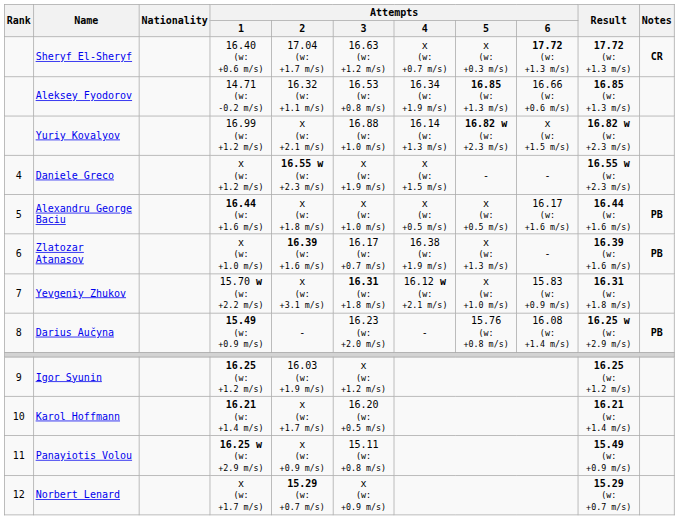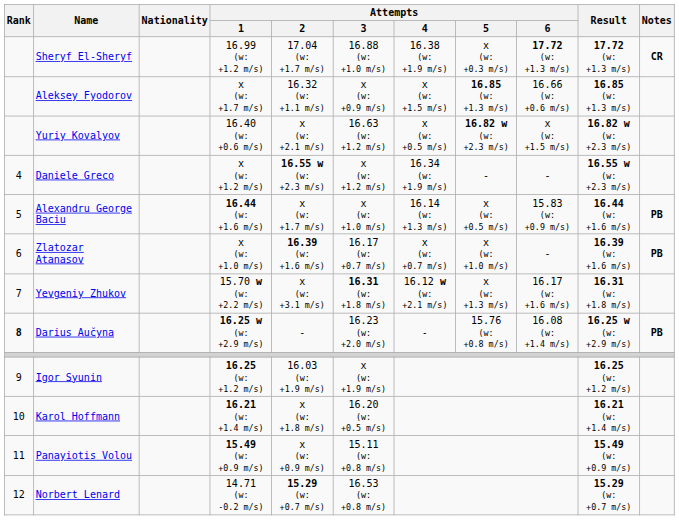 <table class="wikitable sortable" style="text-align:center">
 <tr>
 <th rowspan=2>Rank</th>
 <th rowspan=2>Name</th>
 <th rowspan=2>Nationality</th>
 <th colspan=6>Attempts</th>
 <th rowspan=2>Result</th>
 <th rowspan=2>Notes</th>
 </tr>
 <tr>
 <th>1</th>
 <th>2</th>
 <th>3</th>
 <th>4</th>
 <th>5</th>
 <th>6</th>
 </tr>
 <tr>
 <td></td>
 <td align=left><a href='#'>Sheryf El-Sheryf</a></td>
 <td align=left></td>
-<td>16.40 <br><small>(w: +0.6 m/s)</small></td>
+<td>16.99 <br><small>(w: +1.2 m/s)</small></td>
 <td>17.04 <br><small>(w: +1.7 m/s)</small></td>
-<td>16.63 <br><small>(w: +1.2 m/s)</small></td>
-<td>x <br><small>(w: +0.7 m/s)</small></td>
+<td>16.88 <br><small>(w: +1.0 m/s)</small></td>
+<td>16.38 <br><small>(w: +1.9 m/s)</small></td>
 <td>x <br><small>(w: +0.3 m/s)</small></td>
 <td><strong>17.72</strong> <br><small>(w: +1.3 m/s)</small></td>
 <td><strong>17.72</strong> <br><small>(w: +1.3 m/s)</small></td>
 <td><strong>CR</strong></td>
 </tr>
 <tr>
 <td></td>
 <td align=left><a href='#'>Aleksey Fyodorov</a></td>
 <td align=left></td>
-<td>14.71 <br><small>(w: -0.2 m/s)</small></td>
+<td>x <br><small>(w: +1.7 m/s)</small></td>
 <td>16.32 <br><small>(w: +1.1 m/s)</small></td>
-<td>16.53 <br><small>(w: +0.8 m/s)</small></td>
-<td>16.34 <br><small>(w: +1.9 m/s)</small></td>
+<td>x <br><small>(w: +0.9 m/s)</small></td>
+<td>x <br><small>(w: +1.5 m/s)</small></td>
 <td><strong>16.85</strong> <br><small>(w: +1.3 m/s)</small></td>
 <td>16.66 <br><small>(w: +0.6 m/s)</small></td>
 <td><strong>16.85</strong> <br><small>(w: +1.3 m/s)</small></td>
 <td></td>
 </tr>
 <tr>
 <td></td>
 <td align=left><a href='#'>Yuriy Kovalyov</a></td>
 <td align=left></td>
-<td>16.99 <br><small>(w: +1.2 m/s)</small></td>
+<td>16.40 <br><small>(w: +0.6 m/s)</small></td>
 <td>x <br><small>(w: +2.1 m/s)</small></td>
-<td>16.88 <br><small>(w: +1.0 m/s)</small></td>
-<td>16.14 <br><small>(w: +1.3 m/s)</small></td>
+<td>16.63 <br><small>(w: +1.2 m/s)</small></td>
+<td>x <br><small>(w: +0.5 m/s)</small></td>
 <td><strong>16.82</strong>  <strong>w</strong> <br><small>(w: +2.3 m/s)</small></td>
 <td>x <br><small>(w: +1.5 m/s)</small></td>
 <td><strong>16.82</strong>  <strong>w</strong> <br><small>(w: +2.3 m/s)</small></td>
 <td></td>
 </tr>
 <tr>
 <td>4</td>
 <td align=left><a href='#'>Daniele Greco</a></td>
 <td align=left></td>
 <td>x <br><small>(w: +1.2 m/s)</small></td>
 <td><strong>16.55</strong>  <strong>w</strong> <br><small>(w: +2.3 m/s)</small></td>
-<td>x <br><small>(w: +1.9 m/s)</small></td>
-<td>x <br><small>(w: +1.5 m/s)</small></td>
+<td>x <br><small>(w: +1.2 m/s)</small></td>
+<td>16.34 <br><small>(w: +1.9 m/s)</small></td>
 <td>-</td>
 <td>-</td>
 <td><strong>16.55</strong>  <strong>w</strong> <br><small>(w: +2.3 m/s)</small></td>
 <td></td>
 </tr>
 <tr>
 <td>5</td>
 <td align=left><a href='#'>Alexandru George Baciu</a></td>
 <td align=left></td>
 <td><strong>16.44</strong> <br><small>(w: +1.6 m/s)</small></td>
-<td>x <br><small>(w: +1.8 m/s)</small></td>
+<td>x <br><small>(w: +1.7 m/s)</small></td>
 <td>x <br><small>(w: +1.0 m/s)</small></td>
+<td>16.14 <br><small>(w: +1.3 m/s)</small></td>
 <td>x <br><small>(w: +0.5 m/s)</small></td>
-<td>x <br><small>(w: +0.5 m/s)</small></td>
-<td>16.17 <br><small>(w: +1.6 m/s)</small></td>
+<td>15.83 <br><small>(w: +0.9 m/s)</small></td>
 <td><strong>16.44</strong> <br><small>(w: +1.6 m/s)</small></td>
 <td><strong>PB</strong></td>
 </tr>
 <tr>
 <td>6</td>
 <td align=left><a href='#'>Zlatozar Atanasov</a></td>
 <td align=left></td>
 <td>x <br><small>(w: +1.0 m/s)</small></td>
 <td><strong>16.39</strong> <br><small>(w: +1.6 m/s)</small></td>
 <td>16.17 <br><small>(w: +0.7 m/s)</small></td>
-<td>16.38 <br><small>(w: +1.9 m/s)</small></td>
-<td>x <br><small>(w: +1.3 m/s)</small></td>
+<td>x <br><small>(w: +0.7 m/s)</small></td>
+<td>x <br><small>(w: +1.0 m/s)</small></td>
 <td>-</td>
 <td><strong>16.39</strong> <br><small>(w: +1.6 m/s)</small></td>
 <td><strong>PB</strong></td>
 </tr>
 <tr>
 <td>7</td>
 <td align=left><a href='#'>Yevgeniy Zhukov</a></td>
 <td align=left></td>
 <td>15.70  <strong>w</strong> <br><small>(w: +2.2 m/s)</small></td>
 <td>x <br><small>(w: +3.1 m/s)</small></td>
 <td><strong>16.31</strong> <br><small>(w: +1.8 m/s)</small></td>
 <td>16.12  <strong>w</strong> <br><small>(w: +2.1 m/s)</small></td>
-<td>x <br><small>(w: +1.0 m/s)</small></td>
-<td>15.83 <br><small>(w: +0.9 m/s)</small></td>
+<td>x <br><small>(w: +1.3 m/s)</small></td>
+<td>16.17 <br><small>(w: +1.6 m/s)</small></td>
 <td><strong>16.31</strong> <br><small>(w: +1.8 m/s)</small></td>
 <td></td>
 </tr>
 <tr>
-<td>8</td>
+<td><strong>8</strong></td>
 <td align=left><a href='#'>Darius Aučyna</a></td>
 <td align=left></td>
-<td><strong>15.49</strong> <br><small>(w: +0.9 m/s)</small></td>
+<td><strong>16.25</strong>  <strong>w</strong> <br><small>(w: +2.9 m/s)</small></td>
 <td>-</td>
 <td>16.23 <br><small>(w: +2.0 m/s)</small></td>
 <td>-</td>
 <td>15.76 <br><small>(w: +0.8 m/s)</small></td>
 <td>16.08 <br><small>(w: +1.4 m/s)</small></td>
 <td><strong>16.25</strong>  <strong>w</strong> <br><small>(w: +2.9 m/s)</small></td>
 <td><strong>PB</strong></td>
 </tr>
 <tr>
 <td colspan=11 bgcolor=lightgray></td>
 </tr>
 <tr>
 <td>9</td>
 <td align=left><a href='#'>Igor Syunin</a></td>
 <td align=left></td>
 <td><strong>16.25</strong> <br><small>(w: +1.2 m/s)</small></td>
 <td>16.03 <br><small>(w: +1.9 m/s)</small></td>
-<td>x <br><small>(w: +1.2 m/s)</small></td>
+<td>x <br><small>(w: +1.9 m/s)</small></td>
 <td colspan=3></td>
 <td><strong>16.25</strong> <br><small>(w: +1.2 m/s)</small></td>
 <td></td>
 </tr>
 <tr>
 <td>10</td>
 <td align=left><a href='#'>Karol Hoffmann</a></td>
 <td align=left></td>
 <td><strong>16.21</strong> <br><small>(w: +1.4 m/s)</small></td>
-<td>x <br><small>(w: +1.7 m/s)</small></td>
+<td>x <br><small>(w: +1.8 m/s)</small></td>
 <td>16.20 <br><small>(w: +0.5 m/s)</small></td>
 <td colspan=3></td>
 <td><strong>16.21</strong> <br><small>(w: +1.4 m/s)</small></td>
 <td></td>
 </tr>
 <tr>
 <td>11</td>
 <td align=left><a href='#'>Panayiotis Volou</a></td>
 <td align=left></td>
-<td><strong>16.25</strong>  <strong>w</strong> <br><small>(w: +2.9 m/s)</small></td>
+<td><strong>15.49</strong> <br><small>(w: +0.9 m/s)</small></td>
 <td>x <br><small>(w: +0.9 m/s)</small></td>
 <td>15.11 <br><small>(w: +0.8 m/s)</small></td>
 <td colspan=3></td>
 <td><strong>15.49</strong> <br><small>(w: +0.9 m/s)</small></td>
 <td></td>
 </tr>
 <tr>
 <td>12</td>
 <td align=left><a href='#'>Norbert Lenard</a></td>
 <td align=left></td>
-<td>x <br><small>(w: +1.7 m/s)</small></td>
+<td>14.71 <br><small>(w: -0.2 m/s)</small></td>
 <td><strong>15.29</strong> <br><small>(w: +0.7 m/s)</small></td>
-<td>x <br><small>(w: +0.9 m/s)</small></td>
+<td>16.53 <br><small>(w: +0.8 m/s)</small></td>
 <td colspan=3></td>
 <td><strong>15.29</strong> <br><small>(w: +0.7 m/s)</small></td>
 <td></td>
 </tr>
 </table>
